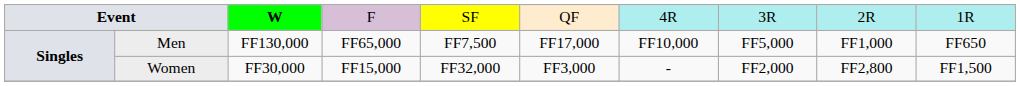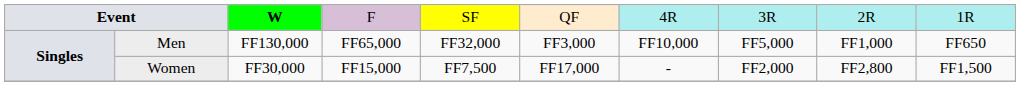 <table class=wikitable style=font-size:90%;text-align:center>
 <tr>
 <td width=200 colspan=2 bgcolor=#dfe2e9><strong>Event</strong></td>
 <td width=80 bgcolor=lime><strong>W</strong></td>
 <td width=85 bgcolor=#D8BFD8>F</td>
 <td width=85 bgcolor=#FFFF00>SF</td>
 <td width=85 bgcolor=#ffebcd>QF</td>
 <td width=85 bgcolor=#afeeee>4R</td>
 <td width=85 bgcolor=#afeeee>3R</td>
 <td width=85 bgcolor=#afeeee>2R</td>
 <td width=85 bgcolor=#afeeee>1R</td>
 </tr>
 <tr>
 <td rowspan=2 bgcolor=#dfe2e9><strong>Singles</strong> </td>
 <td bgcolor=#EDEDED>Men</td>
 <td>FF130,000</td>
 <td>FF65,000</td>
-<td>FF7,500</td>
-<td>FF17,000</td>
+<td>FF32,000</td>
+<td>FF3,000</td>
 <td>FF10,000</td>
 <td>FF5,000</td>
 <td>FF1,000</td>
 <td>FF650</td>
 </tr>
 <tr>
 <td bgcolor=#EDEDED>Women</td>
 <td>FF30,000</td>
 <td>FF15,000</td>
-<td>FF32,000</td>
-<td>FF3,000</td>
+<td>FF7,500</td>
+<td>FF17,000</td>
 <td>-</td>
 <td>FF2,000</td>
 <td>FF2,800</td>
 <td>FF1,500</td>
 </tr>
 <tr>
 </tr>
 </table>
